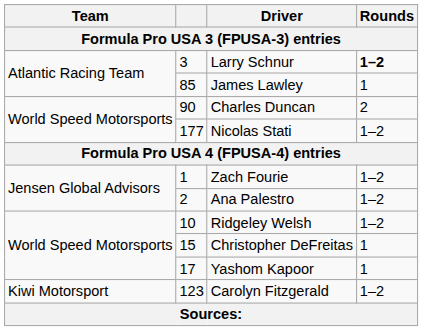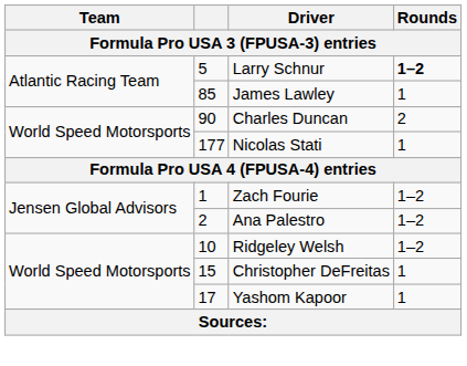 <table class="wikitable" style="font-size:85%;">
 <tr>
 <th>Team</th>
 <th></th>
 <th>Driver</th>
 <th>Rounds</th>
 </tr>
 <tr>
 <th colspan="4">Formula Pro USA 3 (FPUSA-3) entries</th>
 </tr>
 <tr>
 <td rowspan="2">Atlantic Racing Team</td>
-<td>3</td>
+<td>5</td>
 <td> Larry Schnur</td>
 <td><strong>1–2</strong></td>
 </tr>
 <tr>
 <td>85</td>
 <td> James Lawley</td>
 <td>1</td>
 </tr>
 <tr>
 <td rowspan="2">World Speed Motorsports</td>
 <td>90</td>
 <td> Charles Duncan</td>
 <td>2</td>
 </tr>
 <tr>
 <td>177</td>
 <td> Nicolas Stati</td>
-<td>1–2</td>
+<td>1</td>
 </tr>
 <tr>
 <th colspan="4">Formula Pro USA 4 (FPUSA-4) entries</th>
 </tr>
 <tr>
 <td rowspan="2">Jensen Global Advisors</td>
 <td>1</td>
 <td> Zach Fourie</td>
 <td>1–2</td>
 </tr>
 <tr>
 <td>2</td>
 <td> Ana Palestro</td>
 <td>1–2</td>
 </tr>
 <tr>
 <td rowspan="3">World Speed Motorsports</td>
 <td>10</td>
 <td> Ridgeley Welsh</td>
 <td>1–2</td>
 </tr>
 <tr>
 <td>15</td>
 <td> Christopher DeFreitas</td>
 <td>1</td>
 </tr>
 <tr>
 <td>17</td>
 <td> Yashom Kapoor</td>
 <td>1</td>
 </tr>
 <tr>
-<td>Kiwi Motorsport</td>
-<td>123</td>
-<td> Carolyn Fitzgerald</td>
-<td>1–2</td>
-</tr>
-<tr>
 <th colspan="4">Sources: </th>
 </tr>
 </table>
